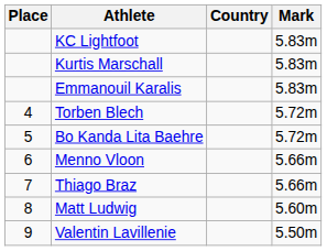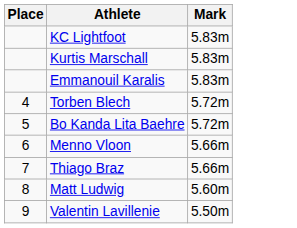 <table class="wikitable">
 <tr>
 <th>Place</th>
 <th>Athlete</th>
-<th>Country</th>
 <th>Mark</th>
 </tr>
 <tr>
 <td align=center></td>
 <td><a href='#'>KC Lightfoot</a></td>
-<td></td>
 <td>5.83m</td>
 </tr>
 <tr>
 <td align=center></td>
 <td><a href='#'>Kurtis Marschall</a></td>
-<td></td>
 <td>5.83m</td>
 </tr>
 <tr>
 <td align=center></td>
 <td><a href='#'>Emmanouil Karalis</a></td>
-<td></td>
 <td>5.83m</td>
 </tr>
 <tr>
 <td align=center>4</td>
 <td><a href='#'>Torben Blech</a></td>
-<td></td>
 <td>5.72m</td>
 </tr>
 <tr>
 <td align=center>5</td>
 <td><a href='#'>Bo Kanda Lita Baehre</a></td>
-<td></td>
 <td>5.72m</td>
 </tr>
 <tr>
 <td align=center>6</td>
 <td><a href='#'>Menno Vloon</a></td>
-<td></td>
 <td>5.66m</td>
 </tr>
 <tr>
 <td align=center>7</td>
 <td><a href='#'>Thiago Braz</a></td>
-<td></td>
 <td>5.66m</td>
 </tr>
 <tr>
 <td align=center>8</td>
 <td><a href='#'>Matt Ludwig</a></td>
-<td></td>
 <td>5.60m</td>
 </tr>
 <tr>
 <td align=center>9</td>
 <td><a href='#'>Valentin Lavillenie</a></td>
-<td></td>
 <td>5.50m</td>
 </tr>
 </table>
